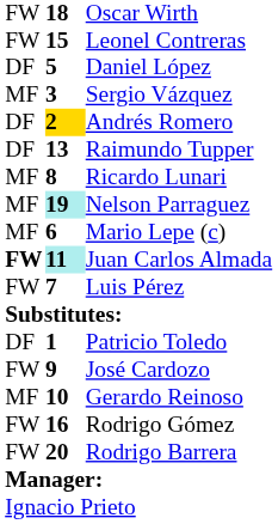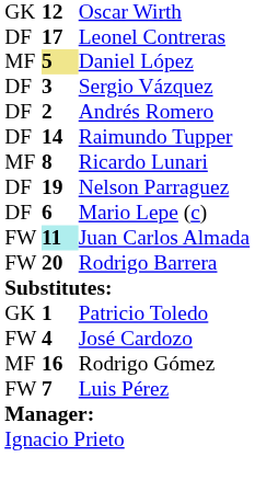 <table cellspacing="0" cellpadding="0" style="font-size:90%; margin:0.2em auto;">
 <tr>
 <th width="25"></th>
 <th width="25"></th>
 </tr>
 <tr>
-<td>FW</td>
-<td><strong>18</strong></td>
+<td>GK</td>
+<td><strong>12</strong></td>
 <td> <a href='#'>Oscar Wirth</a></td>
 </tr>
 <tr>
-<td>FW</td>
-<td><strong>15</strong></td>
+<td>DF</td>
+<td><strong>17</strong></td>
 <td> <a href='#'>Leonel Contreras</a></td>
 </tr>
 <tr>
-<td>DF</td>
-<td><strong>5</strong></td>
+<td>MF</td>
+<td style="background: khaki;"><strong>5</strong></td>
 <td> <a href='#'>Daniel López</a></td>
 <td></td>
 <td></td>
 </tr>
 <tr>
-<td>MF</td>
+<td>DF</td>
 <td><strong>3</strong></td>
 <td> <a href='#'>Sergio Vázquez</a></td>
 </tr>
 <tr>
 <td>DF</td>
-<td style="background: gold;"><strong>2</strong></td>
+<td><strong>2</strong></td>
 <td> <a href='#'>Andrés Romero</a></td>
 </tr>
 <tr>
 <td>DF</td>
-<td><strong>13</strong></td>
+<td><strong>14</strong></td>
 <td> <a href='#'>Raimundo Tupper</a></td>
 </tr>
 <tr>
 <td>MF</td>
 <td><strong>8</strong></td>
 <td> <a href='#'>Ricardo Lunari</a></td>
 </tr>
 <tr>
-<td>MF</td>
-<td style="background: paleturquoise;"><strong>19</strong></td>
+<td>DF</td>
+<td><strong>19</strong></td>
 <td> <a href='#'>Nelson Parraguez</a></td>
 </tr>
 <tr>
-<td>MF</td>
+<td>DF</td>
 <td><strong>6</strong></td>
 <td> <a href='#'>Mario Lepe</a> (<a href='#'>c</a>)</td>
 </tr>
 <tr>
-<td><strong>FW</strong></td>
+<td>FW</td>
 <td style="background: paleturquoise;"><strong>11</strong></td>
 <td> <a href='#'>Juan Carlos Almada</a></td>
 </tr>
 <tr>
 <td>FW</td>
-<td><strong>7</strong></td>
-<td> <a href='#'>Luis Pérez</a></td>
+<td><strong>20</strong></td>
+<td> <a href='#'>Rodrigo Barrera</a></td>
 <td></td>
 <td></td>
 </tr>
 <tr>
 <td colspan=3><strong>Substitutes:</strong></td>
 </tr>
 <tr>
-<td>DF</td>
+<td>GK</td>
 <td><strong>1</strong></td>
 <td> <a href='#'>Patricio Toledo</a></td>
 </tr>
 <tr>
 <td>FW</td>
-<td><strong>9</strong></td>
+<td><strong>4</strong></td>
 <td> <a href='#'>José Cardozo</a></td>
 </tr>
 <tr>
 <td>MF</td>
-<td><strong>10</strong></td>
-<td> <a href='#'>Gerardo Reinoso</a></td>
-<td></td>
-<td></td>
-</tr>
-<tr>
-<td>FW</td>
 <td><strong>16</strong></td>
 <td> Rodrigo Gómez</td>
 </tr>
 <tr>
 <td>FW</td>
-<td><strong>20</strong></td>
-<td> <a href='#'>Rodrigo Barrera</a></td>
+<td><strong>7</strong></td>
+<td> <a href='#'>Luis Pérez</a></td>
 <td></td>
 <td></td>
 </tr>
 <tr>
 <td colspan=3><strong>Manager:</strong></td>
 </tr>
 <tr>
 <td colspan=4> <a href='#'>Ignacio Prieto</a></td>
 </tr>
 </table>
